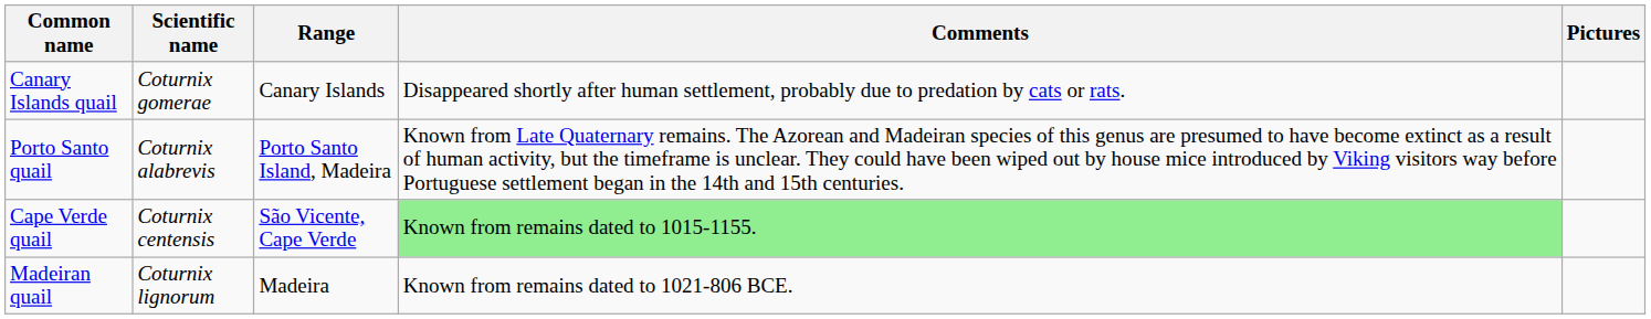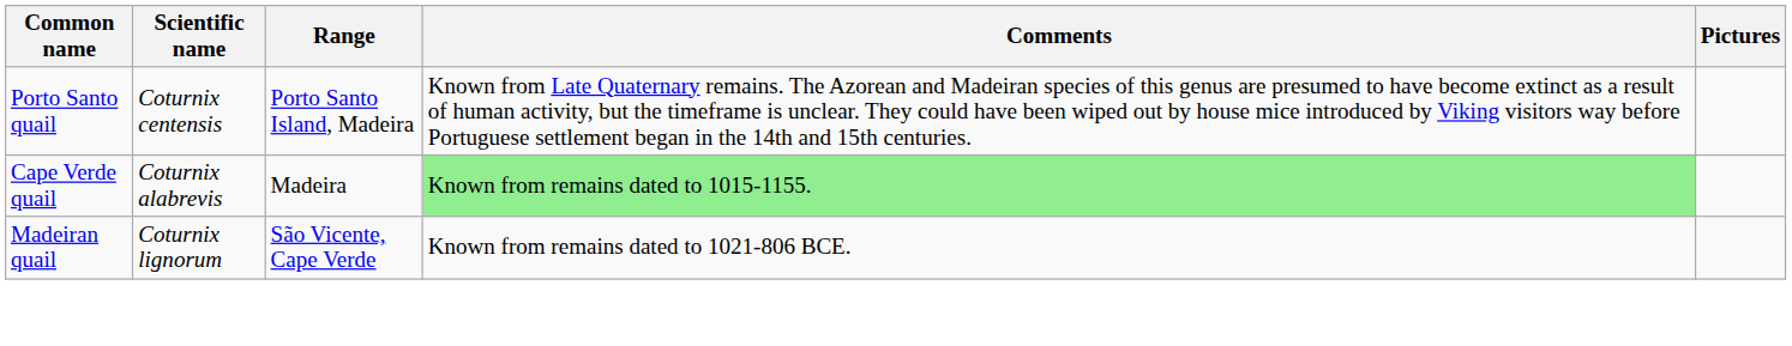 <table class="wikitable">
 <tr>
 <th>Common name</th>
 <th>Scientific name</th>
 <th>Range</th>
 <th class="unsortable">Comments</th>
 <th class="unsortable">Pictures</th>
 </tr>
 <tr>
-<td><a href='#'>Canary Islands quail</a></td>
-<td><em>Coturnix gomerae</em></td>
-<td>Canary Islands</td>
-<td>Disappeared shortly after human settlement, probably due to predation by <a href='#'>cats</a> or <a href='#'>rats</a>.</td>
-<td></td>
-</tr>
-<tr>
 <td><a href='#'>Porto Santo quail</a></td>
-<td><em>Coturnix alabrevis</em></td>
+<td><em>Coturnix centensis</em></td>
 <td><a href='#'>Porto Santo Island</a>, Madeira</td>
 <td>Known from <a href='#'>Late Quaternary</a> remains. The Azorean and Madeiran species of this genus are presumed to have become extinct as a result of human activity, but the timeframe is unclear. They could have been wiped out by house mice introduced by <a href='#'>Viking</a> visitors way before Portuguese settlement began in the 14th and 15th centuries.</td>
 <td></td>
 </tr>
 <tr>
 <td><a href='#'>Cape Verde quail</a></td>
-<td><em>Coturnix centensis</em></td>
-<td><a href='#'>São Vicente, Cape Verde</a></td>
+<td><em>Coturnix alabrevis</em></td>
+<td>Madeira</td>
 <td style="background: lightgreen;">Known from remains dated to 1015-1155.</td>
 <td></td>
 </tr>
 <tr>
 <td><a href='#'>Madeiran quail</a></td>
 <td><em>Coturnix lignorum</em></td>
-<td>Madeira</td>
+<td><a href='#'>São Vicente, Cape Verde</a></td>
 <td>Known from remains dated to 1021-806 BCE.</td>
 <td></td>
 </tr>
 </table>
